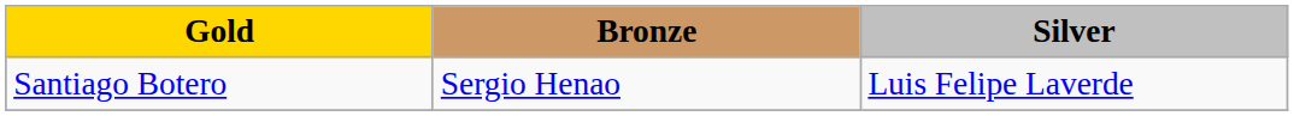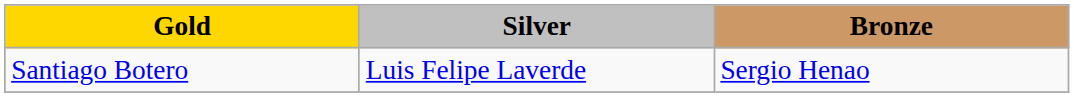 <table class="wikitable" style="text-align:left">
 <tr align="center">
 <td width=200 bgcolor=gold><strong>Gold</strong></td>
+<td width=200 bgcolor=silver><strong>Silver</strong></td>
 <td width=200 bgcolor=CC9966><strong>Bronze</strong></td>
-<td width=200 bgcolor=silver><strong>Silver</strong></td>
 </tr>
 <tr>
 <td><a href='#'>Santiago Botero</a><br><em></em></td>
+<td><a href='#'>Luis Felipe Laverde</a><br><em></em></td>
 <td><a href='#'>Sergio Henao</a><br><em></em></td>
-<td><a href='#'>Luis Felipe Laverde</a><br><em></em></td>
 </tr>
 </table>
